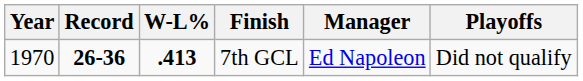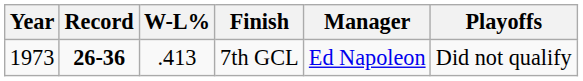 <table class="wikitable">
 <tr>
 <th>Year</th>
 <th>Record</th>
 <th>W-L%</th>
 <th>Finish</th>
 <th>Manager</th>
 <th>Playoffs</th>
 </tr>
 <tr align=center>
-<td>1970</td>
+<td>1973</td>
 <td><strong>26-36</strong></td>
-<td><strong>.413</strong></td>
+<td>.413</td>
 <td>7th GCL</td>
 <td><a href='#'>Ed Napoleon</a></td>
 <td>Did not qualify</td>
 </tr>
 </table>
